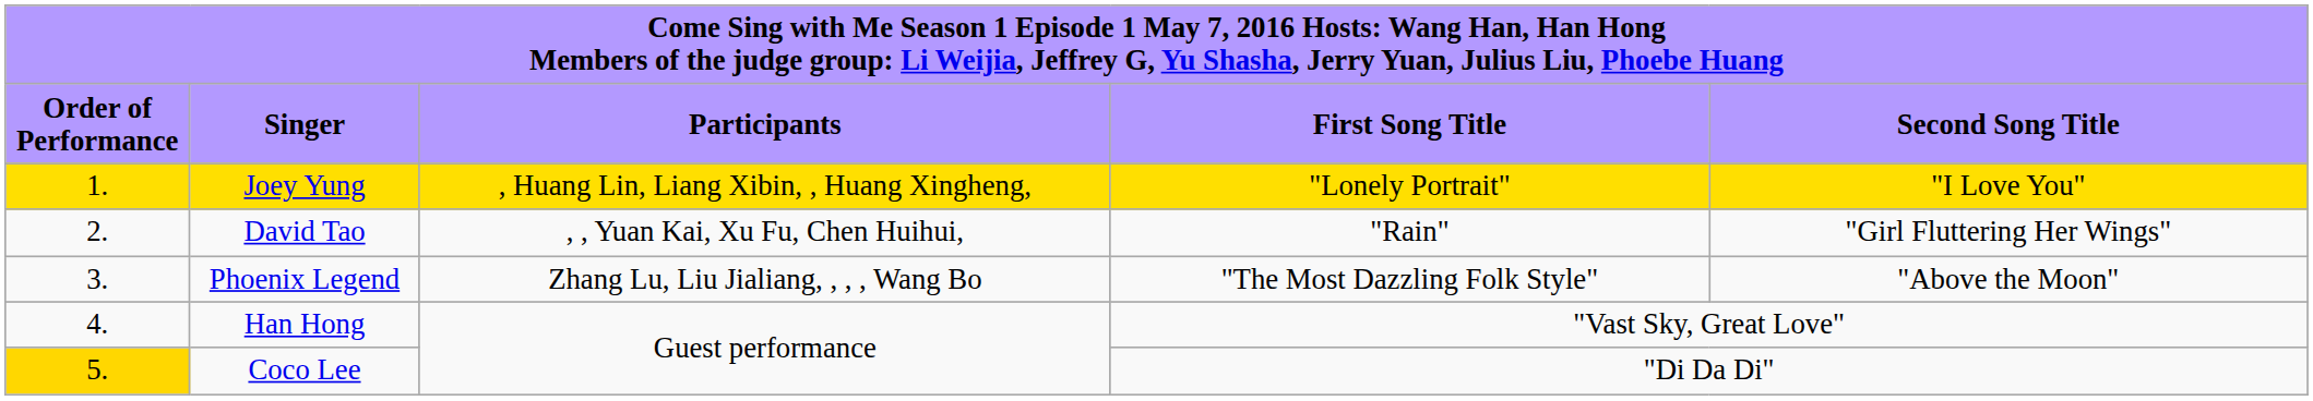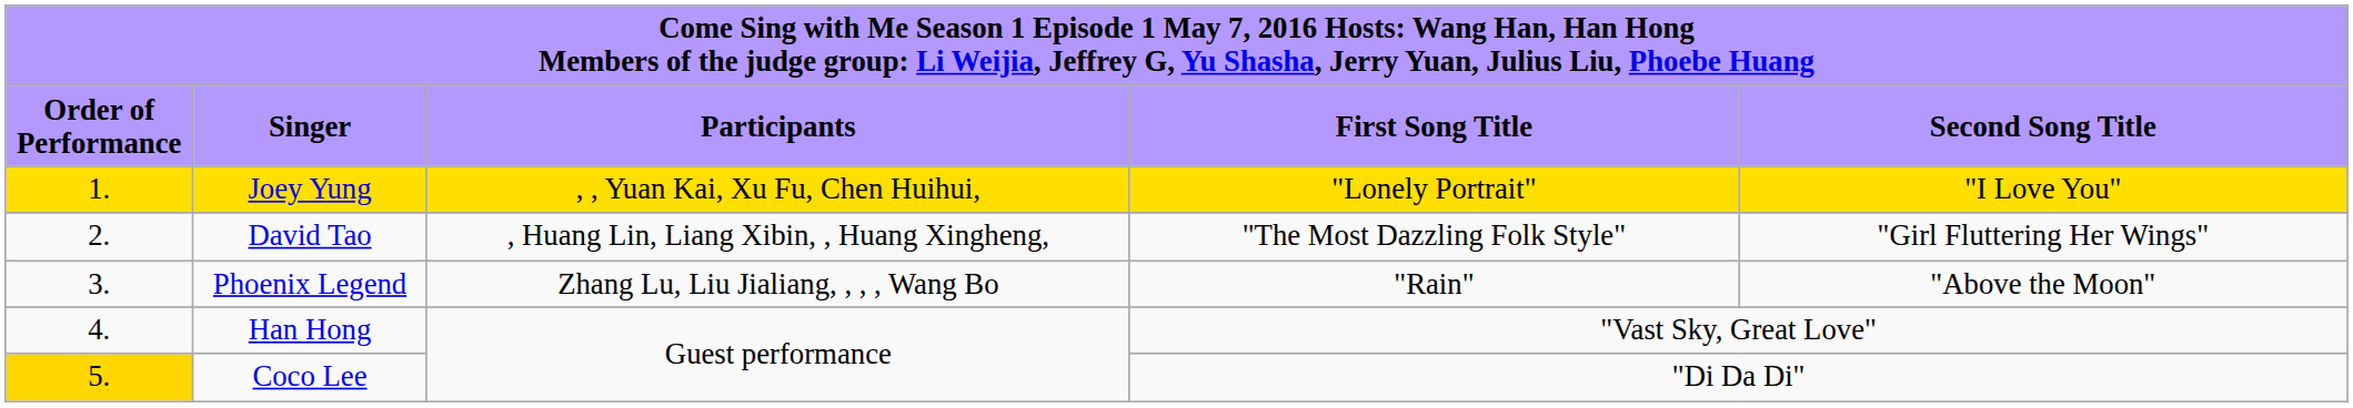 <table class="wikitable sortable mw-collapsible" width="100%" style="text-align:center">
 <tr style="background:#B399FF">
 <td colspan="5"><div><strong>Come Sing with Me Season 1 Episode 1 May 7, 2016 Hosts: Wang Han, Han Hong<br>Members of the judge group: <a href='#'>Li Weijia</a>, Jeffrey G, <a href='#'>Yu Shasha</a>, Jerry Yuan, Julius Liu, <a href='#'>Phoebe Huang</a></strong></div></td>
 </tr>
 <tr style="background:#B399FF">
 <td style="width:8%"><strong>Order of Performance</strong></td>
 <td style="width:10%"><strong>Singer</strong></td>
 <td style="width:30%"><strong>Participants</strong></td>
 <td style="width:26%"><strong>First Song Title</strong></td>
 <td style="width:26%"><strong>Second Song Title</strong></td>
 </tr>
 <tr style="background:#FFDF00">
 <td>1.</td>
 <td><a href='#'>Joey Yung</a></td>
-<td>, Huang Lin, Liang Xibin, , Huang Xingheng, </td>
+<td>, , Yuan Kai, Xu Fu, Chen Huihui, </td>
 <td>"Lonely Portrait"</td>
 <td>"I Love You"</td>
 </tr>
 <tr>
 <td>2.</td>
 <td><a href='#'>David Tao</a></td>
-<td>, , Yuan Kai, Xu Fu, Chen Huihui, </td>
-<td>"Rain"</td>
+<td>, Huang Lin, Liang Xibin, , Huang Xingheng, </td>
+<td>"The Most Dazzling Folk Style"</td>
 <td>"Girl Fluttering Her Wings"</td>
 </tr>
 <tr>
 <td>3.</td>
 <td><a href='#'>Phoenix Legend</a></td>
 <td>Zhang Lu, Liu Jialiang, , , , Wang Bo</td>
-<td>"The Most Dazzling Folk Style"</td>
+<td>"Rain"</td>
 <td>"Above the Moon"</td>
 </tr>
 <tr>
 <td>4.</td>
 <td><a href='#'>Han Hong</a></td>
 <td rowspan="2">Guest performance</td>
 <td colspan=2>"Vast Sky, Great Love"</td>
 </tr>
 <tr>
 <td style="background: gold;">5.</td>
 <td><a href='#'>Coco Lee</a></td>
 <td colspan=2>"Di Da Di"</td>
 </tr>
 </table>
